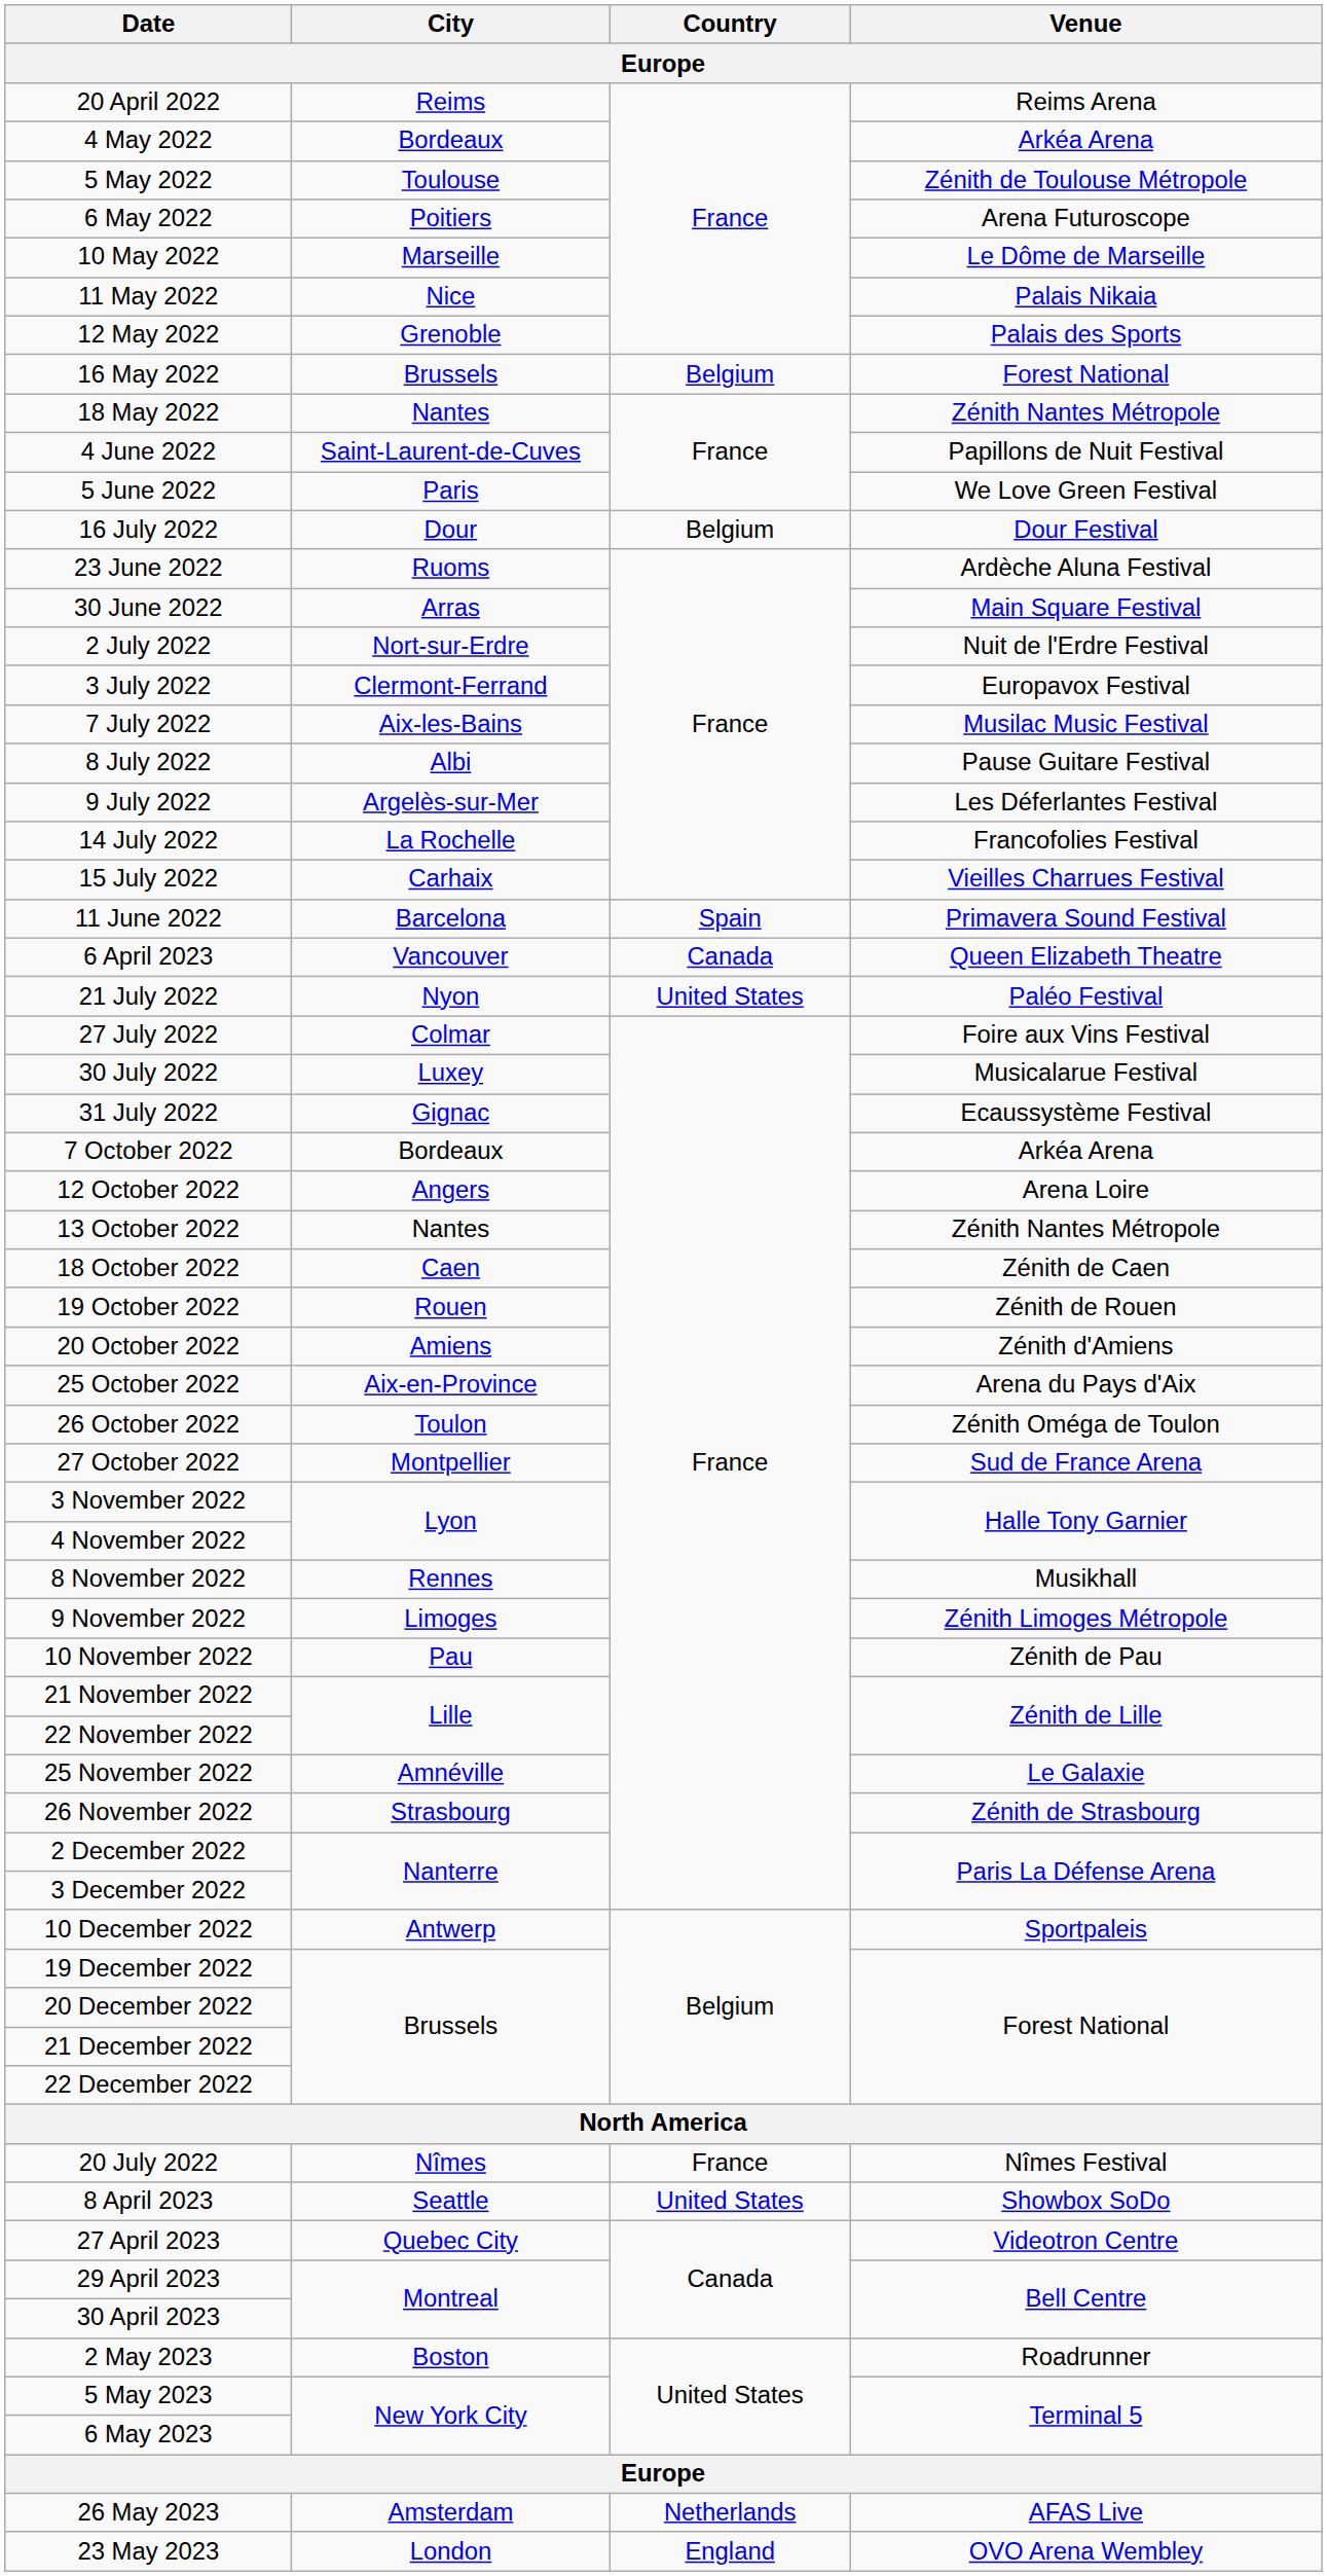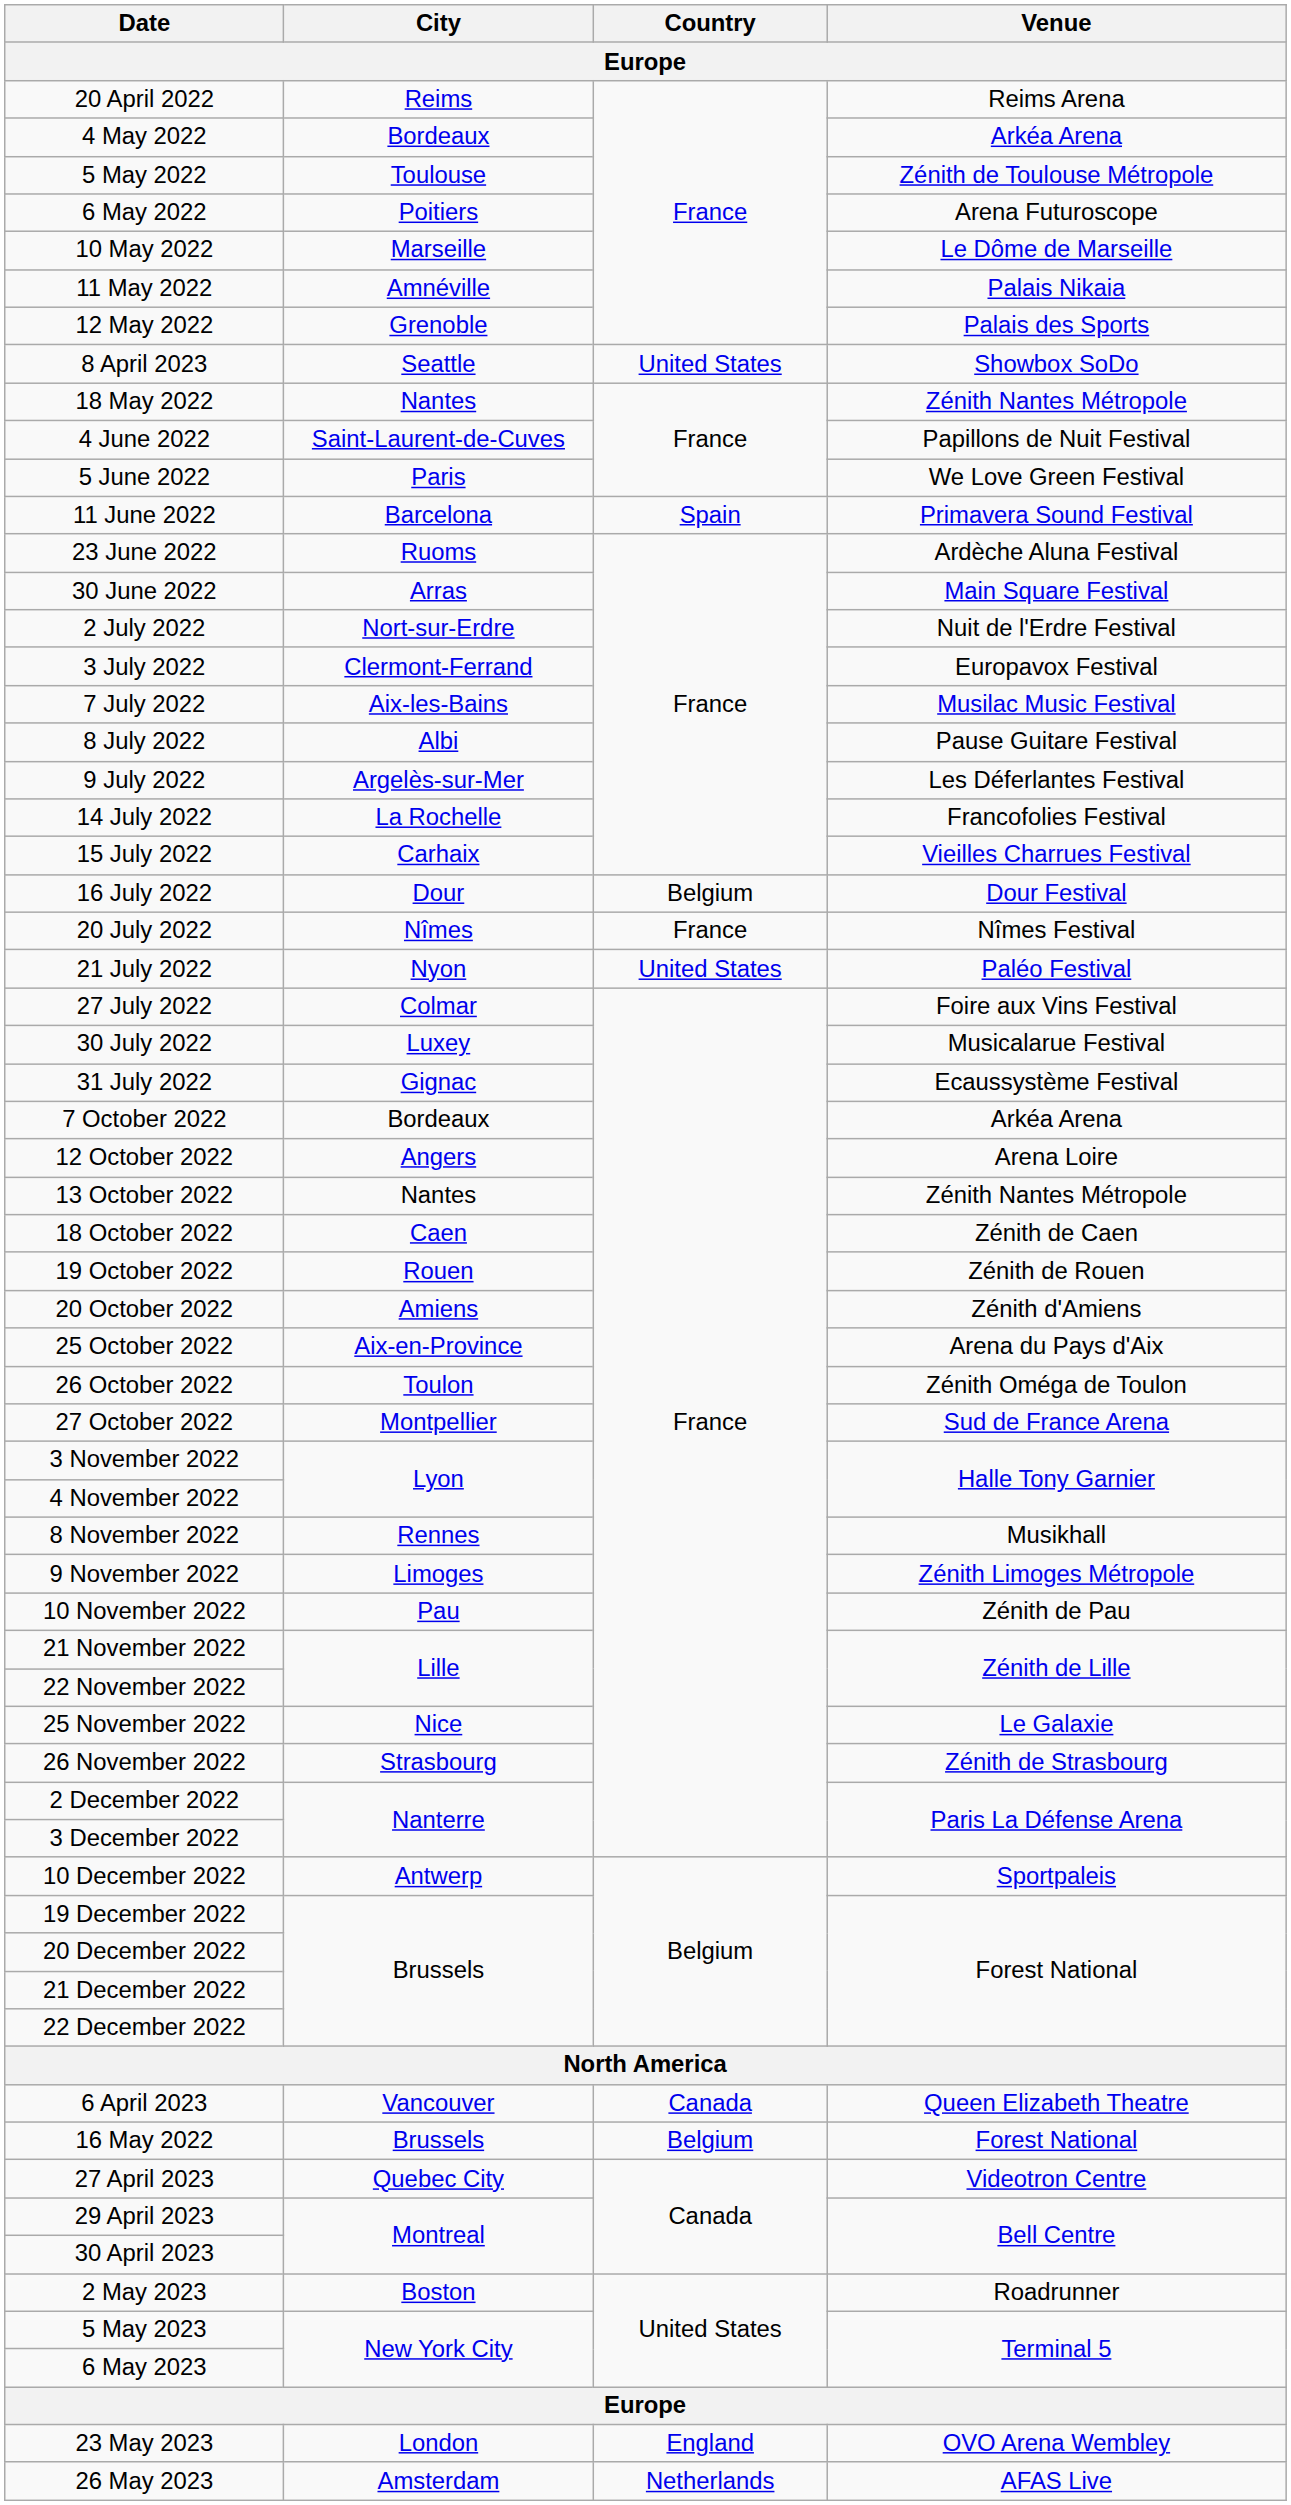 <table class="wikitable" style="text-align:center;">
 <tr>
 <th width="180">Date</th>
 <th width="200">City</th>
 <th width="150">Country</th>
 <th width="300">Venue</th>
 </tr>
 <tr>
 <th colspan="4">Europe</th>
 </tr>
 <tr>
 <td>20 April 2022</td>
 <td><a href='#'>Reims</a></td>
 <td rowspan="7"><a href='#'>France</a></td>
 <td>Reims Arena</td>
 </tr>
 <tr>
 <td>4 May 2022</td>
 <td><a href='#'>Bordeaux</a></td>
 <td><a href='#'>Arkéa Arena</a></td>
 </tr>
 <tr>
 <td>5 May 2022</td>
 <td><a href='#'>Toulouse</a></td>
 <td><a href='#'>Zénith de Toulouse Métropole</a></td>
 </tr>
 <tr>
 <td>6 May 2022</td>
 <td><a href='#'>Poitiers</a></td>
 <td>Arena Futuroscope</td>
 </tr>
 <tr>
 <td>10 May 2022</td>
 <td><a href='#'>Marseille</a></td>
 <td><a href='#'>Le Dôme de Marseille</a></td>
 </tr>
 <tr>
 <td>11 May 2022</td>
-<td><a href='#'>Nice</a></td>
+<td><a href='#'>Amnéville</a></td>
 <td><a href='#'>Palais Nikaia</a></td>
 </tr>
 <tr>
 <td>12 May 2022</td>
 <td><a href='#'>Grenoble</a></td>
 <td><a href='#'>Palais des Sports</a></td>
 </tr>
 <tr>
-<td>16 May 2022</td>
-<td><a href='#'>Brussels</a></td>
-<td><a href='#'>Belgium</a></td>
-<td><a href='#'>Forest National</a></td>
+<td>8 April 2023</td>
+<td><a href='#'>Seattle</a></td>
+<td><a href='#'>United States</a></td>
+<td><a href='#'> Showbox SoDo</a></td>
 </tr>
 <tr>
 <td>18 May 2022</td>
 <td><a href='#'>Nantes</a></td>
 <td rowspan="3">France</td>
 <td><a href='#'>Zénith Nantes Métropole</a></td>
 </tr>
 <tr>
 <td>4 June 2022</td>
 <td><a href='#'>Saint-Laurent-de-Cuves</a></td>
 <td>Papillons de Nuit Festival</td>
 </tr>
 <tr>
 <td>5 June 2022</td>
 <td><a href='#'>Paris</a></td>
 <td>We Love Green Festival</td>
 </tr>
 <tr>
-<td>16 July 2022</td>
-<td><a href='#'>Dour</a></td>
-<td>Belgium</td>
-<td><a href='#'>Dour Festival</a></td>
+<td>11 June 2022</td>
+<td><a href='#'>Barcelona</a></td>
+<td><a href='#'>Spain</a></td>
+<td><a href='#'>Primavera Sound Festival</a></td>
 </tr>
 <tr>
 <td>23 June 2022</td>
 <td><a href='#'>Ruoms</a></td>
 <td rowspan="9">France</td>
 <td>Ardèche Aluna Festival</td>
 </tr>
 <tr>
 <td>30 June 2022</td>
 <td><a href='#'>Arras</a></td>
 <td><a href='#'>Main Square Festival</a></td>
 </tr>
 <tr>
 <td>2 July 2022</td>
 <td><a href='#'>Nort-sur-Erdre</a></td>
 <td>Nuit de l'Erdre Festival</td>
 </tr>
 <tr>
 <td>3 July 2022</td>
 <td><a href='#'>Clermont-Ferrand</a></td>
 <td>Europavox Festival</td>
 </tr>
 <tr>
 <td>7 July 2022</td>
 <td><a href='#'>Aix-les-Bains</a></td>
 <td><a href='#'>Musilac Music Festival</a></td>
 </tr>
 <tr>
 <td>8 July 2022</td>
 <td><a href='#'>Albi</a></td>
 <td>Pause Guitare Festival</td>
 </tr>
 <tr>
 <td>9 July 2022</td>
 <td><a href='#'>Argelès-sur-Mer</a></td>
 <td>Les Déferlantes Festival</td>
 </tr>
 <tr>
 <td>14 July 2022</td>
 <td><a href='#'>La Rochelle</a></td>
 <td>Francofolies Festival</td>
 </tr>
 <tr>
 <td>15 July 2022</td>
 <td><a href='#'>Carhaix</a></td>
 <td><a href='#'>Vieilles Charrues Festival</a></td>
 </tr>
 <tr>
-<td>11 June 2022</td>
-<td><a href='#'>Barcelona</a></td>
-<td><a href='#'>Spain</a></td>
-<td><a href='#'>Primavera Sound Festival</a></td>
+<td>16 July 2022</td>
+<td><a href='#'>Dour</a></td>
+<td>Belgium</td>
+<td><a href='#'>Dour Festival</a></td>
 </tr>
 <tr>
-<td>6 April 2023</td>
-<td><a href='#'>Vancouver</a></td>
-<td><a href='#'>Canada</a></td>
-<td><a href='#'>Queen Elizabeth Theatre</a></td>
+<td>20 July 2022</td>
+<td><a href='#'>Nîmes</a></td>
+<td>France</td>
+<td>Nîmes Festival</td>
 </tr>
 <tr>
 <td>21 July 2022</td>
 <td><a href='#'>Nyon</a></td>
 <td><a href='#'>United States</a></td>
 <td><a href='#'>Paléo Festival</a></td>
 </tr>
 <tr>
 <td>27 July 2022</td>
 <td><a href='#'>Colmar</a></td>
 <td rowspan="23">France</td>
 <td>Foire aux Vins Festival</td>
 </tr>
 <tr>
 <td>30 July 2022</td>
 <td><a href='#'>Luxey</a></td>
 <td>Musicalarue Festival</td>
 </tr>
 <tr>
 <td>31 July 2022</td>
 <td><a href='#'>Gignac</a></td>
 <td>Ecaussystème Festival</td>
 </tr>
 <tr>
 <td>7 October 2022</td>
 <td>Bordeaux</td>
 <td>Arkéa Arena</td>
 </tr>
 <tr>
 <td>12 October 2022</td>
 <td><a href='#'>Angers</a></td>
 <td>Arena Loire</td>
 </tr>
 <tr>
 <td>13 October 2022</td>
 <td>Nantes</td>
 <td>Zénith Nantes Métropole</td>
 </tr>
 <tr>
 <td>18 October 2022</td>
 <td><a href='#'>Caen</a></td>
 <td>Zénith de Caen</td>
 </tr>
 <tr>
 <td>19 October 2022</td>
 <td><a href='#'>Rouen</a></td>
 <td>Zénith de Rouen</td>
 </tr>
 <tr>
 <td>20 October 2022</td>
 <td><a href='#'>Amiens</a></td>
 <td>Zénith d'Amiens</td>
 </tr>
 <tr>
 <td>25 October 2022</td>
 <td><a href='#'>Aix-en-Province</a></td>
 <td>Arena du Pays d'Aix</td>
 </tr>
 <tr>
 <td>26 October 2022</td>
 <td><a href='#'>Toulon</a></td>
 <td>Zénith Oméga de Toulon</td>
 </tr>
 <tr>
 <td>27 October 2022</td>
 <td><a href='#'>Montpellier</a></td>
 <td><a href='#'>Sud de France Arena</a></td>
 </tr>
 <tr>
 <td>3 November 2022</td>
 <td rowspan="2"><a href='#'>Lyon</a></td>
 <td rowspan="2"><a href='#'>Halle Tony Garnier</a></td>
 </tr>
 <tr>
 <td>4 November 2022</td>
 </tr>
 <tr>
 <td>8 November 2022</td>
 <td><a href='#'>Rennes</a></td>
 <td>Musikhall</td>
 </tr>
 <tr>
 <td>9 November 2022</td>
 <td><a href='#'>Limoges</a></td>
 <td><a href='#'>Zénith Limoges Métropole</a></td>
 </tr>
 <tr>
 <td>10 November 2022</td>
 <td><a href='#'>Pau</a></td>
 <td>Zénith de Pau</td>
 </tr>
 <tr>
 <td>21 November 2022</td>
 <td rowspan="2"><a href='#'>Lille</a></td>
 <td rowspan="2"><a href='#'>Zénith de Lille</a></td>
 </tr>
 <tr>
 <td>22 November 2022</td>
 </tr>
 <tr>
 <td>25 November 2022</td>
-<td><a href='#'>Amnéville</a></td>
+<td><a href='#'>Nice</a></td>
 <td><a href='#'>Le Galaxie</a></td>
 </tr>
 <tr>
 <td>26 November 2022</td>
 <td><a href='#'>Strasbourg</a></td>
 <td><a href='#'>Zénith de Strasbourg</a></td>
 </tr>
 <tr>
 <td>2 December 2022</td>
 <td rowspan="2"><a href='#'>Nanterre</a></td>
 <td rowspan="2"><a href='#'>Paris La Défense Arena</a></td>
 </tr>
 <tr>
 <td>3 December 2022</td>
 </tr>
 <tr>
 <td>10 December 2022</td>
 <td><a href='#'>Antwerp</a></td>
 <td rowspan="5">Belgium</td>
 <td><a href='#'>Sportpaleis</a></td>
 </tr>
 <tr>
 <td>19 December 2022</td>
 <td rowspan="4">Brussels</td>
 <td rowspan="4">Forest National</td>
 </tr>
 <tr>
 <td>20 December 2022</td>
 </tr>
 <tr>
 <td>21 December 2022</td>
 </tr>
 <tr>
 <td>22 December 2022</td>
 </tr>
 <tr>
 <th colspan="4">North America</th>
 </tr>
 <tr>
-<td>20 July 2022</td>
-<td><a href='#'>Nîmes</a></td>
-<td>France</td>
-<td>Nîmes Festival</td>
+<td>6 April 2023</td>
+<td><a href='#'>Vancouver</a></td>
+<td><a href='#'>Canada</a></td>
+<td><a href='#'>Queen Elizabeth Theatre</a></td>
 </tr>
 <tr>
-<td>8 April 2023</td>
-<td><a href='#'>Seattle</a></td>
-<td><a href='#'>United States</a></td>
-<td><a href='#'> Showbox SoDo</a></td>
+<td>16 May 2022</td>
+<td><a href='#'>Brussels</a></td>
+<td><a href='#'>Belgium</a></td>
+<td><a href='#'>Forest National</a></td>
 </tr>
 <tr>
 <td>27 April 2023</td>
 <td><a href='#'>Quebec City</a></td>
 <td rowspan="3">Canada</td>
 <td><a href='#'>Videotron Centre</a></td>
 </tr>
 <tr>
 <td>29 April 2023</td>
 <td rowspan="2"><a href='#'>Montreal</a></td>
 <td rowspan="2"><a href='#'>Bell Centre</a></td>
 </tr>
 <tr>
 <td>30 April 2023</td>
 </tr>
 <tr>
 <td>2 May 2023</td>
 <td><a href='#'>Boston</a></td>
 <td rowspan="3">United States</td>
 <td>Roadrunner</td>
 </tr>
 <tr>
 <td>5 May 2023</td>
 <td rowspan="2"><a href='#'>New York City</a></td>
 <td rowspan="2"><a href='#'> Terminal 5</a></td>
 </tr>
 <tr>
 <td>6 May 2023</td>
 </tr>
 <tr>
 <th colspan="4">Europe</th>
 </tr>
 <tr>
+<td>23 May 2023</td>
+<td><a href='#'>London</a></td>
+<td><a href='#'>England</a></td>
+<td><a href='#'> OVO Arena Wembley</a></td>
+</tr>
+<tr>
 <td>26 May 2023</td>
 <td><a href='#'>Amsterdam</a></td>
 <td><a href='#'>Netherlands</a></td>
 <td><a href='#'>AFAS Live</a></td>
 </tr>
 <tr>
-<td>23 May 2023</td>
-<td><a href='#'>London</a></td>
-<td><a href='#'>England</a></td>
-<td><a href='#'> OVO Arena Wembley</a></td>
-</tr>
-<tr>
 </tr>
 </table>
